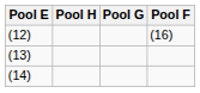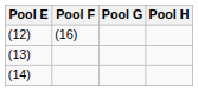 <table class="wikitable">
 <tr>
 <th width=25%>Pool E</th>
+<th width=25%>Pool F</th>
+<th width=25%>Pool G</th>
 <th width=25%>Pool H</th>
-<th width=25%>Pool G</th>
-<th width=25%>Pool F</th>
 </tr>
 <tr>
 <td> (12)</td>
+<td> (16)</td>
 <td></td>
 <td></td>
-<td> (16)</td>
 </tr>
 <tr>
 <td> (13)</td>
 <td></td>
 <td></td>
 <td></td>
 </tr>
 <tr>
 <td> (14)</td>
 <td></td>
 <td><s></s></td>
 <td></td>
 </tr>
 </table>
